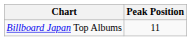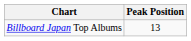 <table class="wikitable">
 <tr>
 <th style="text-align:center;">Chart</th>
 <th style="text-align:center;">Peak Position</th>
 </tr>
 <tr>
 <td align="left"><em><a href='#'>Billboard Japan</a></em> Top Albums</td>
-<td style="text-align:center;">11</td>
+<td style="text-align:center;">13</td>
 </tr>
 </table>
